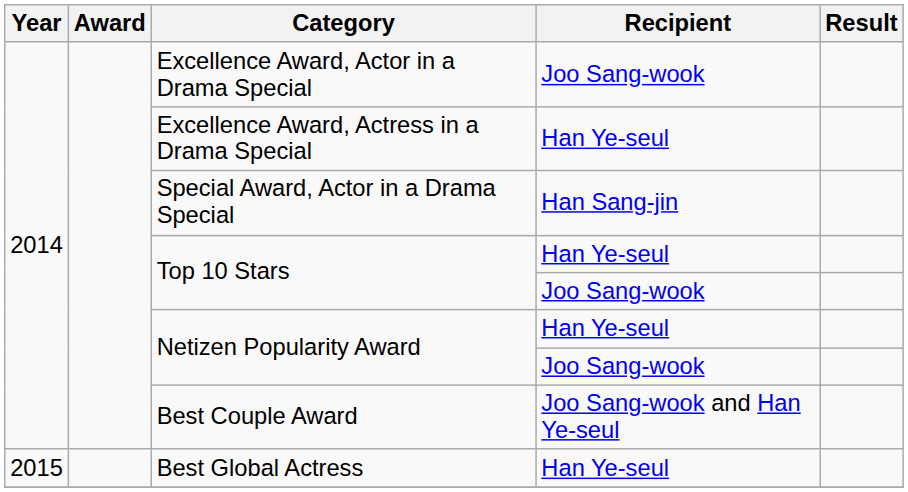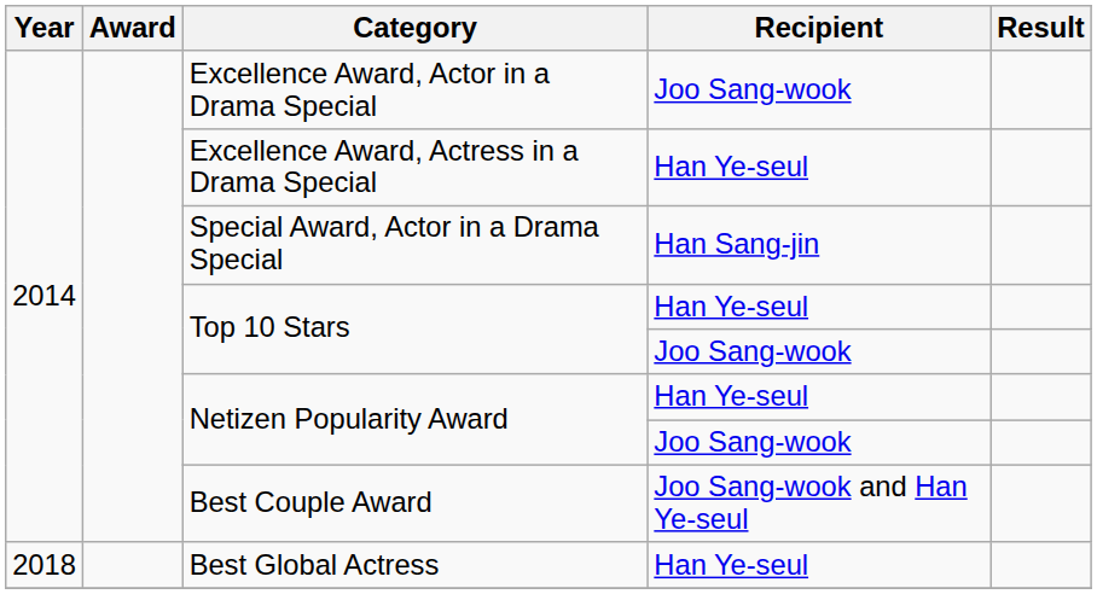 <table class="wikitable">
 <tr>
 <th>Year</th>
 <th>Award</th>
 <th>Category</th>
 <th>Recipient</th>
 <th>Result</th>
 </tr>
 <tr>
 <td rowspan=8>2014</td>
 <td rowspan=8></td>
 <td>Excellence Award, Actor in a Drama Special</td>
 <td><a href='#'>Joo Sang-wook</a></td>
 <td></td>
 </tr>
 <tr>
 <td>Excellence Award, Actress in a Drama Special</td>
 <td><a href='#'>Han Ye-seul</a></td>
 <td></td>
 </tr>
 <tr>
 <td>Special Award, Actor in a Drama Special</td>
 <td><a href='#'>Han Sang-jin</a></td>
 <td></td>
 </tr>
 <tr>
 <td rowspan=2>Top 10 Stars</td>
 <td><a href='#'>Han Ye-seul</a></td>
 <td></td>
 </tr>
 <tr>
 <td><a href='#'>Joo Sang-wook</a></td>
 <td></td>
 </tr>
 <tr>
 <td rowspan=2>Netizen Popularity Award</td>
 <td><a href='#'>Han Ye-seul</a></td>
 <td></td>
 </tr>
 <tr>
 <td><a href='#'>Joo Sang-wook</a></td>
 <td></td>
 </tr>
 <tr>
 <td>Best Couple Award</td>
 <td><a href='#'>Joo Sang-wook</a> and <a href='#'>Han Ye-seul</a></td>
 <td></td>
 </tr>
 <tr>
-<td>2015</td>
+<td>2018</td>
 <td></td>
 <td>Best Global Actress</td>
 <td><a href='#'>Han Ye-seul</a></td>
 <td></td>
 </tr>
 <tr>
 </tr>
 </table>
